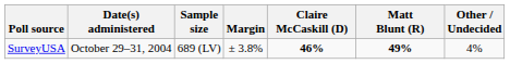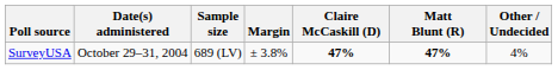 <table class="wikitable" style="font-size:90%">
 <tr valign=bottom>
 <th>Poll source</th>
 <th>Date(s)<br>administered</th>
 <th>Sample<br>size</th>
 <th>Margin<br></th>
 <th style="width:100px;">Claire<br>McCaskill (D)</th>
 <th style="width:100px;">Matt<br>Blunt (R)</th>
 <th>Other /<br>Undecided</th>
 </tr>
 <tr>
 <td><a href='#'>SurveyUSA</a></td>
 <td align=center>October 29–31, 2004</td>
 <td align=center>689 (LV)</td>
 <td align=center>± 3.8%</td>
-<td align=center><strong>46%</strong></td>
-<td align=center><strong>49%</strong></td>
+<td align=center><strong>47%</strong></td>
+<td align=center><strong>47%</strong></td>
 <td align=center>4%</td>
 </tr>
 </table>
